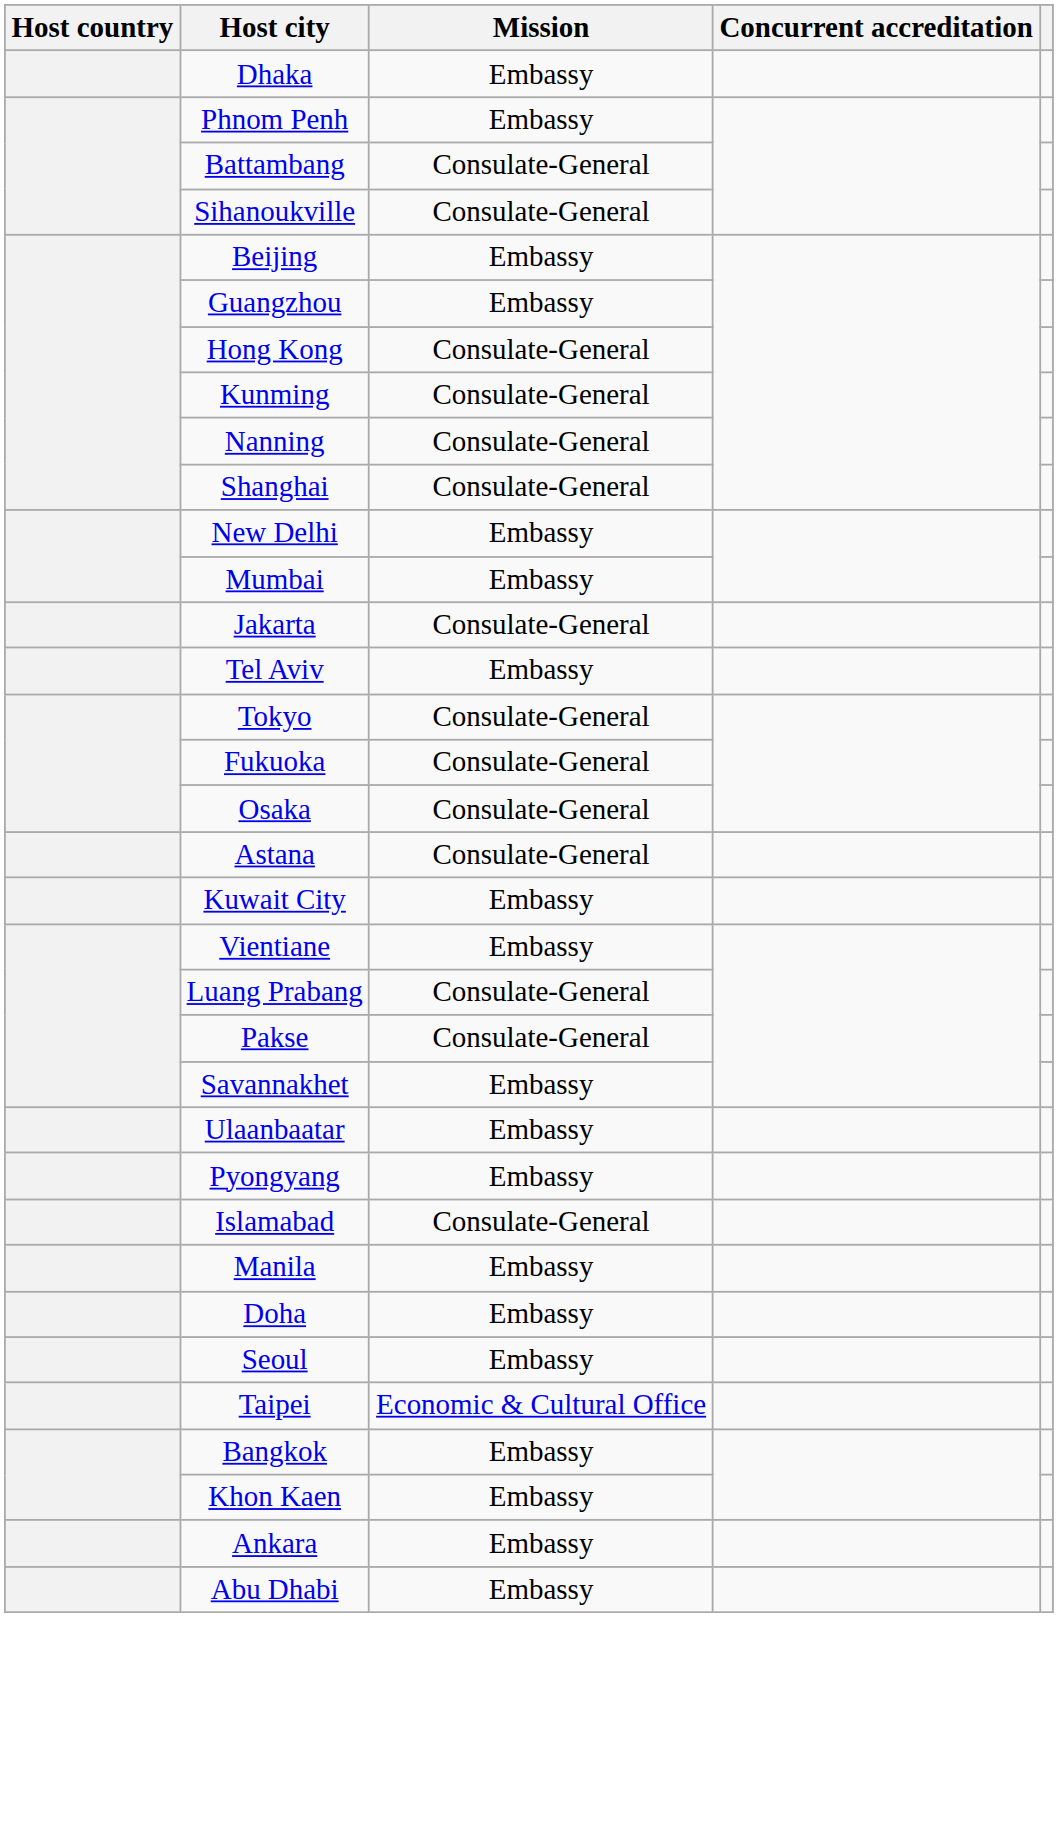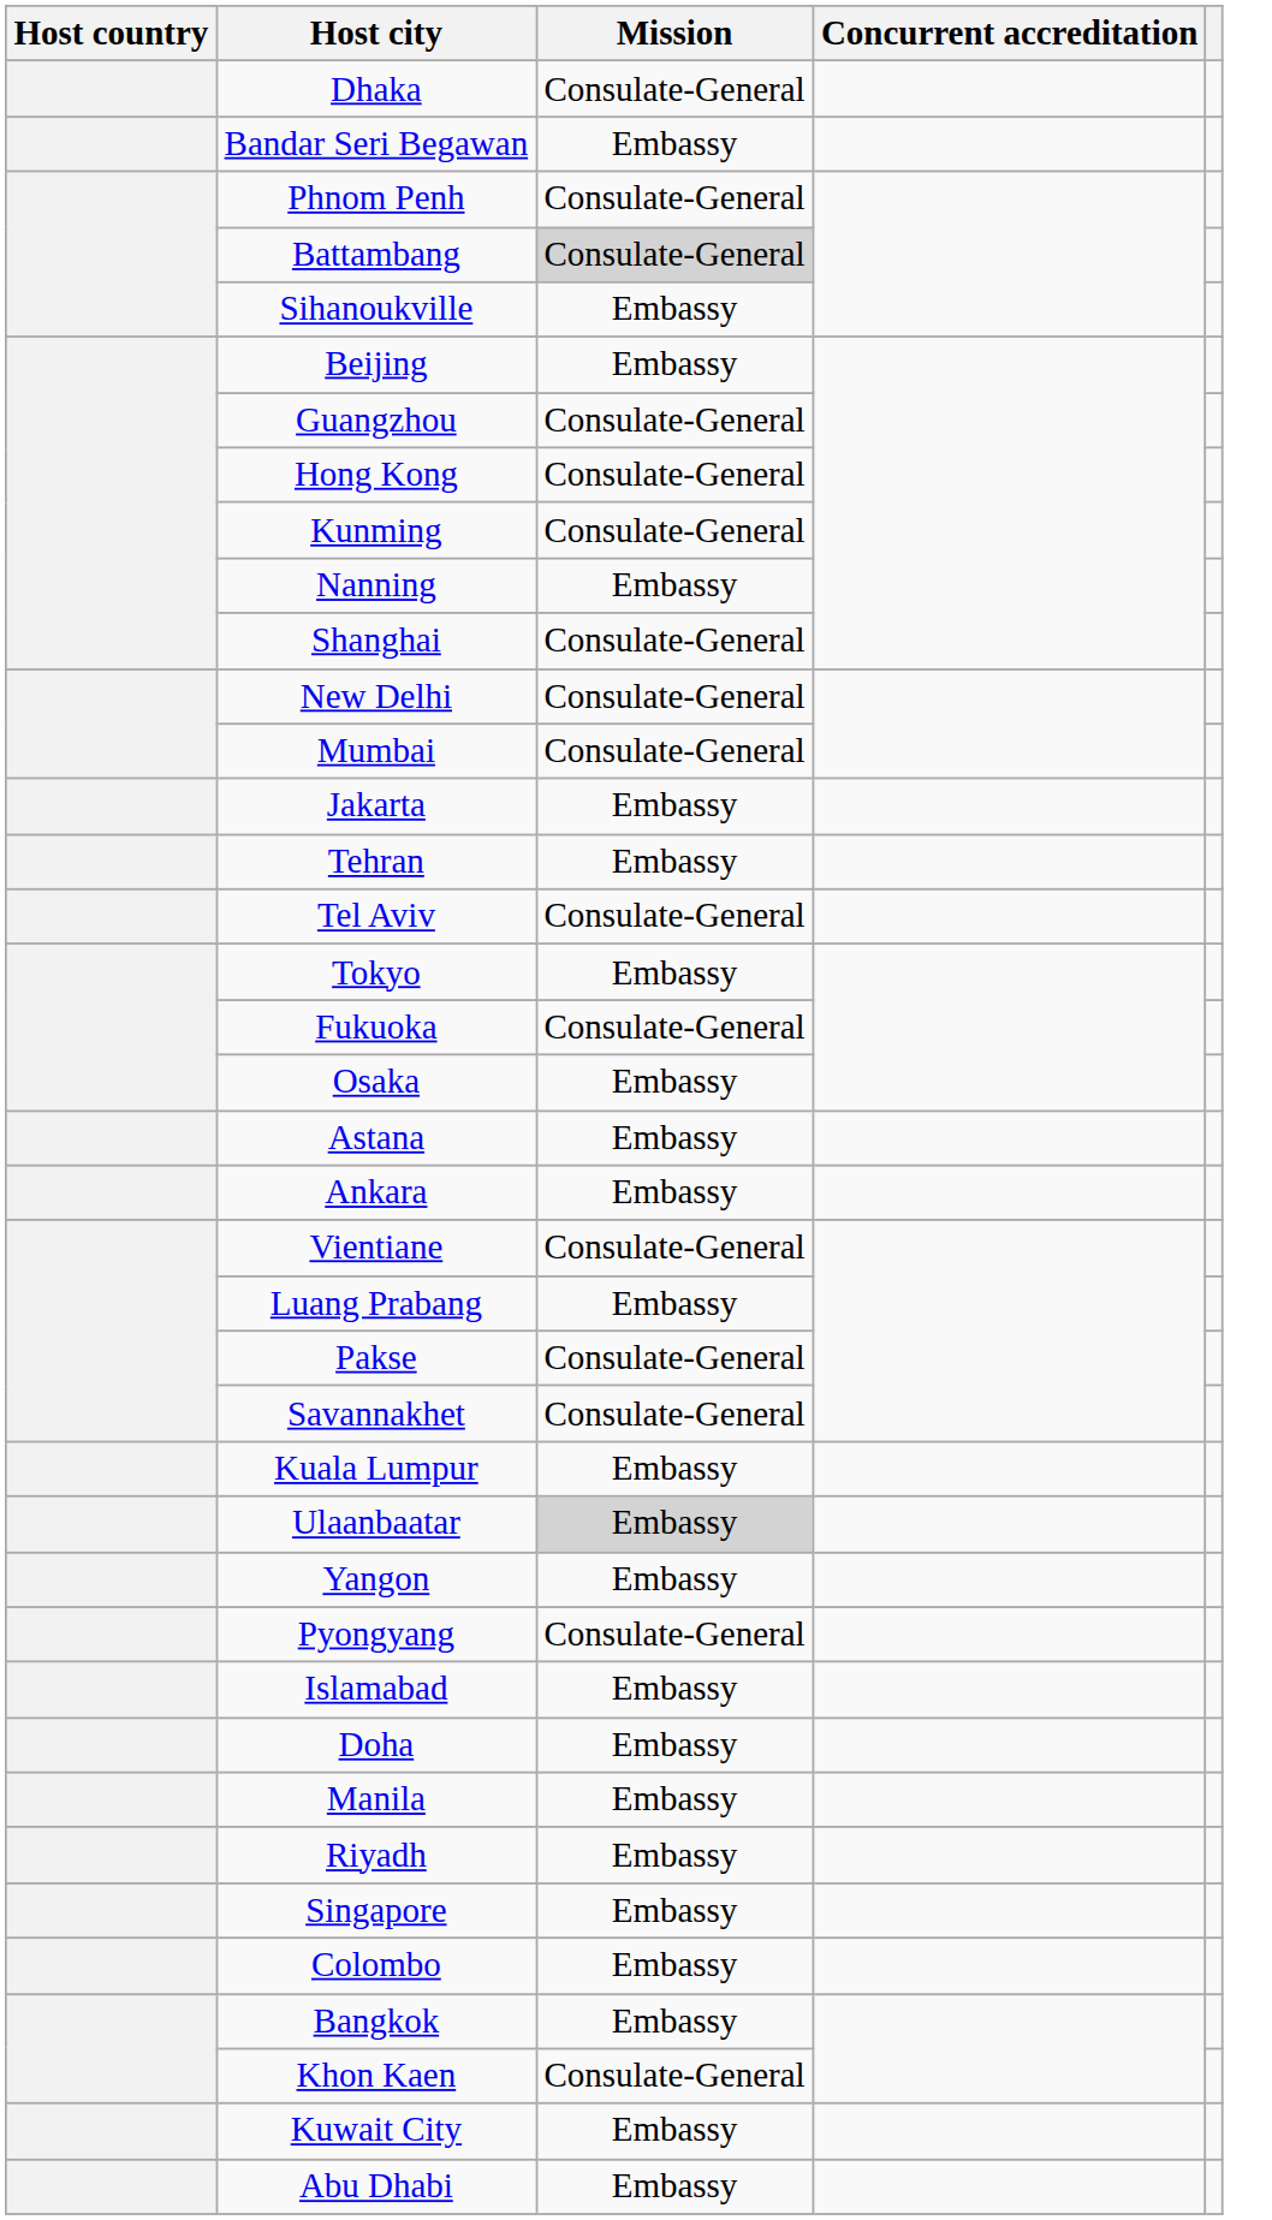 <table class="wikitable plainrowheaders" style="text-align:center;">
 <tr>
 <th scope="col">Host country</th>
 <th scope="col">Host city</th>
 <th scope="col">Mission</th>
 <th scope="col">Concurrent accreditation</th>
 <th scope="col"></th>
 </tr>
 <tr>
 <th scope="row"></th>
 <td><a href='#'>Dhaka</a></td>
+<td>Consulate-General</td>
+<td></td>
+<td></td>
+</tr>
+<tr>
+<th scope="row"></th>
+<td><a href='#'>Bandar Seri Begawan</a></td>
 <td>Embassy</td>
 <td></td>
 <td></td>
 </tr>
 <tr>
 <th scope="row" rowspan="3"></th>
 <td><a href='#'>Phnom Penh</a></td>
-<td>Embassy</td>
+<td>Consulate-General</td>
 <td rowspan="3"></td>
 <td></td>
 </tr>
 <tr>
 <td><a href='#'>Battambang</a></td>
-<td>Consulate-General</td>
+<td style="background: lightgrey;">Consulate-General</td>
 <td></td>
 </tr>
 <tr>
 <td><a href='#'>Sihanoukville</a></td>
-<td>Consulate-General</td>
+<td>Embassy</td>
 <td></td>
 </tr>
 <tr>
 <th scope="row" rowspan="6"></th>
 <td><a href='#'>Beijing</a></td>
 <td>Embassy</td>
 <td rowspan="6"></td>
 <td></td>
 </tr>
 <tr>
 <td><a href='#'>Guangzhou</a></td>
-<td>Embassy</td>
+<td>Consulate-General</td>
 <td></td>
 </tr>
 <tr>
 <td><a href='#'>Hong Kong</a></td>
 <td>Consulate-General</td>
 <td></td>
 </tr>
 <tr>
 <td><a href='#'>Kunming</a></td>
 <td>Consulate-General</td>
 <td></td>
 </tr>
 <tr>
 <td><a href='#'>Nanning</a></td>
-<td>Consulate-General</td>
+<td>Embassy</td>
 <td></td>
 </tr>
 <tr>
 <td><a href='#'>Shanghai</a></td>
 <td>Consulate-General</td>
 <td></td>
 </tr>
 <tr>
 <th scope="row" rowspan="2"></th>
 <td><a href='#'>New Delhi</a></td>
-<td>Embassy</td>
+<td>Consulate-General</td>
 <td rowspan="2"></td>
 <td></td>
 </tr>
 <tr>
 <td><a href='#'>Mumbai</a></td>
-<td>Embassy</td>
+<td>Consulate-General</td>
 <td></td>
 </tr>
 <tr>
 <th scope="row"></th>
 <td><a href='#'>Jakarta</a></td>
-<td>Consulate-General</td>
+<td>Embassy</td>
+<td></td>
+<td></td>
+</tr>
+<tr>
+<th scope="row"></th>
+<td><a href='#'>Tehran</a></td>
+<td>Embassy</td>
 <td></td>
 <td></td>
 </tr>
 <tr>
 <th scope="row"></th>
 <td><a href='#'>Tel Aviv</a></td>
-<td>Embassy</td>
+<td>Consulate-General</td>
 <td></td>
 <td></td>
 </tr>
 <tr>
 <th scope="row" rowspan="3"></th>
 <td><a href='#'>Tokyo</a></td>
-<td>Consulate-General</td>
+<td>Embassy</td>
 <td rowspan="3"></td>
 <td></td>
 </tr>
 <tr>
 <td><a href='#'>Fukuoka</a></td>
 <td>Consulate-General</td>
 <td></td>
 </tr>
 <tr>
 <td><a href='#'>Osaka</a></td>
-<td>Consulate-General</td>
+<td>Embassy</td>
 <td></td>
 </tr>
 <tr>
 <th scope="row"></th>
 <td><a href='#'>Astana</a></td>
-<td>Consulate-General</td>
+<td>Embassy</td>
 <td></td>
 <td></td>
 </tr>
 <tr>
 <th scope="row"></th>
-<td><a href='#'>Kuwait City</a></td>
+<td><a href='#'>Ankara</a></td>
 <td>Embassy</td>
 <td></td>
 <td></td>
 </tr>
 <tr>
 <th scope="row" rowspan="4"></th>
 <td><a href='#'>Vientiane</a></td>
-<td>Embassy</td>
+<td>Consulate-General</td>
 <td rowspan="4"></td>
 <td></td>
 </tr>
 <tr>
 <td><a href='#'>Luang Prabang</a></td>
-<td>Consulate-General</td>
+<td>Embassy</td>
 <td></td>
 </tr>
 <tr>
 <td><a href='#'>Pakse</a></td>
 <td>Consulate-General</td>
 <td></td>
 </tr>
 <tr>
 <td><a href='#'>Savannakhet</a></td>
+<td>Consulate-General</td>
+<td></td>
+</tr>
+<tr>
+<th scope="row"></th>
+<td><a href='#'>Kuala Lumpur</a></td>
 <td>Embassy</td>
+<td></td>
 <td></td>
 </tr>
 <tr>
 <th scope="row"></th>
 <td><a href='#'>Ulaanbaatar</a></td>
+<td style="background: lightgrey;">Embassy</td>
+<td></td>
+<td></td>
+</tr>
+<tr>
+<th scope="row"></th>
+<td><a href='#'>Yangon</a></td>
 <td>Embassy</td>
 <td></td>
 <td></td>
 </tr>
 <tr>
 <th scope="row"></th>
 <td><a href='#'>Pyongyang</a></td>
-<td>Embassy</td>
+<td>Consulate-General</td>
 <td></td>
 <td></td>
 </tr>
 <tr>
 <th scope="row"></th>
 <td><a href='#'>Islamabad</a></td>
-<td>Consulate-General</td>
-<td></td>
-<td></td>
-</tr>
-<tr>
-<th scope="row"></th>
-<td><a href='#'>Manila</a></td>
 <td>Embassy</td>
 <td></td>
 <td></td>
 </tr>
 <tr>
 <th scope="row"></th>
 <td><a href='#'>Doha</a></td>
 <td>Embassy</td>
 <td></td>
 <td></td>
 </tr>
 <tr>
 <th scope="row"></th>
-<td><a href='#'>Seoul</a></td>
+<td><a href='#'>Manila</a></td>
 <td>Embassy</td>
 <td></td>
 <td></td>
 </tr>
 <tr>
 <th scope="row"></th>
-<td><a href='#'>Taipei</a></td>
-<td><a href='#'>Economic & Cultural Office</a></td>
+<td><a href='#'>Riyadh</a></td>
+<td>Embassy</td>
+<td></td>
+<td></td>
+</tr>
+<tr>
+<th scope="row"></th>
+<td><a href='#'>Singapore</a></td>
+<td>Embassy</td>
+<td></td>
+<td></td>
+</tr>
+<tr>
+<th scope="row"></th>
+<td><a href='#'>Colombo</a></td>
+<td>Embassy</td>
 <td></td>
 <td></td>
 </tr>
 <tr>
 <th scope="row" rowspan="2"></th>
 <td><a href='#'>Bangkok</a></td>
 <td>Embassy</td>
 <td rowspan="2"></td>
 <td></td>
 </tr>
 <tr>
 <td><a href='#'>Khon Kaen</a></td>
-<td>Embassy</td>
+<td>Consulate-General</td>
 <td></td>
 </tr>
 <tr>
 <th scope="row"></th>
-<td><a href='#'>Ankara</a></td>
+<td><a href='#'>Kuwait City</a></td>
 <td>Embassy</td>
 <td></td>
 <td></td>
 </tr>
 <tr>
 <th scope="row"></th>
 <td><a href='#'>Abu Dhabi</a></td>
 <td>Embassy</td>
 <td></td>
 <td></td>
 </tr>
 </table>
